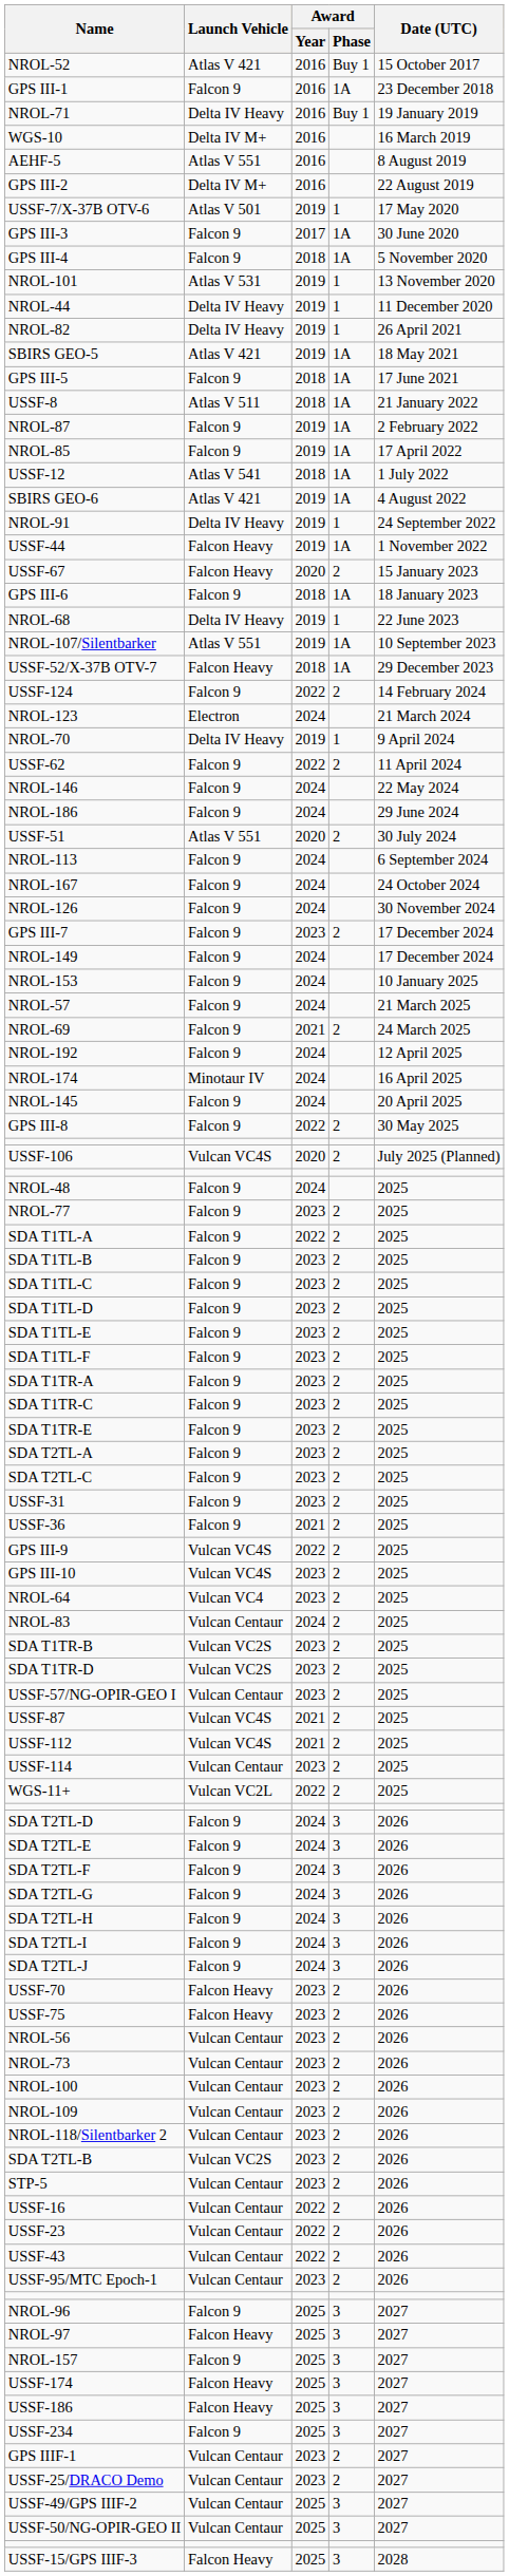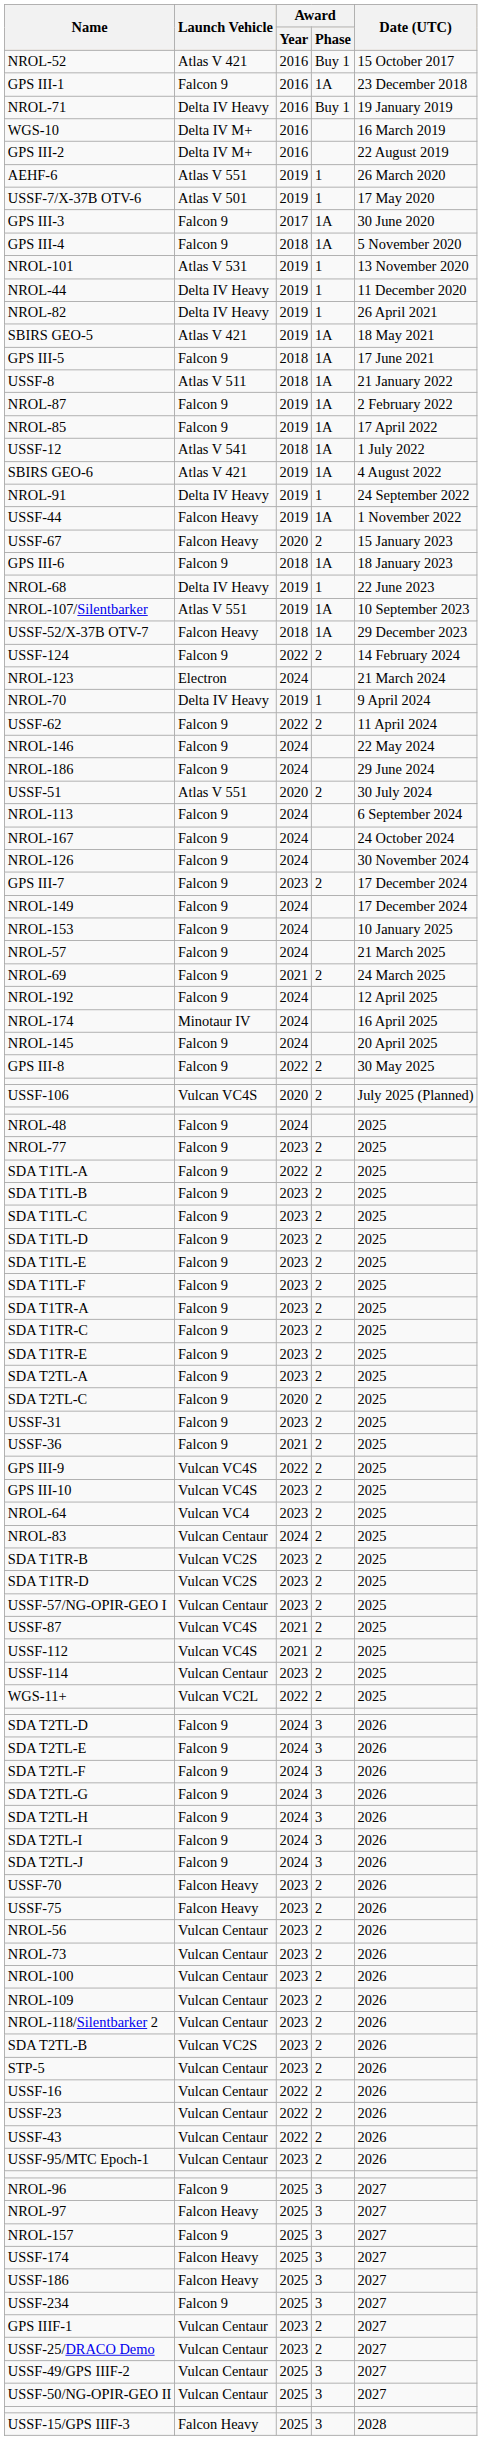 <table class="wikitable sortable">
 <tr style="background:#ffdead;">
 <th rowspan="2">Name</th>
 <th rowspan="2">Launch Vehicle</th>
 <th colspan="2">Award</th>
 <th rowspan="2" data-sort-type=date>Date (UTC)</th>
 </tr>
 <tr>
 <th>Year</th>
 <th>Phase</th>
 </tr>
 <tr>
 <td>NROL-52</td>
 <td>Atlas V 421</td>
 <td>2016</td>
 <td>Buy 1</td>
 <td>15 October 2017</td>
 </tr>
 <tr>
 <td>GPS III-1</td>
 <td>Falcon 9</td>
 <td>2016</td>
 <td>1A</td>
 <td>23 December 2018</td>
 </tr>
 <tr>
 <td>NROL-71</td>
 <td>Delta IV Heavy</td>
 <td>2016</td>
 <td>Buy 1</td>
 <td>19 January 2019</td>
 </tr>
 <tr>
 <td>WGS-10</td>
 <td>Delta IV M+</td>
 <td>2016</td>
 <td></td>
 <td>16 March 2019</td>
 </tr>
 <tr>
-<td>AEHF-5</td>
-<td>Atlas V 551</td>
-<td>2016</td>
-<td></td>
-<td>8 August 2019</td>
-</tr>
-<tr>
 <td>GPS III-2</td>
 <td>Delta IV M+</td>
 <td>2016</td>
 <td></td>
 <td>22 August 2019</td>
+</tr>
+<tr>
+<td>AEHF-6</td>
+<td>Atlas V 551</td>
+<td>2019</td>
+<td>1</td>
+<td>26 March 2020</td>
 </tr>
 <tr>
 <td>USSF-7/X-37B OTV-6</td>
 <td>Atlas V 501</td>
 <td>2019</td>
 <td>1</td>
 <td>17 May 2020</td>
 </tr>
 <tr>
 <td>GPS III-3</td>
 <td>Falcon 9</td>
 <td>2017</td>
 <td>1A</td>
 <td>30 June 2020</td>
 </tr>
 <tr>
 <td>GPS III-4</td>
 <td>Falcon 9</td>
 <td>2018</td>
 <td>1A</td>
 <td>5 November 2020</td>
 </tr>
 <tr>
 <td>NROL-101</td>
 <td>Atlas V 531</td>
 <td>2019</td>
 <td>1</td>
 <td>13 November 2020</td>
 </tr>
 <tr>
 <td>NROL-44</td>
 <td>Delta IV Heavy</td>
 <td>2019</td>
 <td>1</td>
 <td>11 December 2020</td>
 </tr>
 <tr>
 <td>NROL-82</td>
 <td>Delta IV Heavy</td>
 <td>2019</td>
 <td>1</td>
 <td>26 April 2021</td>
 </tr>
 <tr>
 <td>SBIRS GEO-5</td>
 <td>Atlas V 421</td>
 <td>2019</td>
 <td>1A</td>
 <td>18 May 2021</td>
 </tr>
 <tr>
 <td>GPS III-5</td>
 <td>Falcon 9</td>
 <td>2018</td>
 <td>1A</td>
 <td>17 June 2021</td>
 </tr>
 <tr>
 <td>USSF-8</td>
 <td>Atlas V 511</td>
 <td>2018</td>
 <td>1A</td>
 <td>21 January 2022</td>
 </tr>
 <tr>
 <td>NROL-87</td>
 <td>Falcon 9</td>
 <td>2019</td>
 <td>1A</td>
 <td>2 February 2022</td>
 </tr>
 <tr>
 <td>NROL-85</td>
 <td>Falcon 9</td>
 <td>2019</td>
 <td>1A</td>
 <td>17 April 2022</td>
 </tr>
 <tr>
 <td>USSF-12</td>
 <td>Atlas V 541</td>
 <td>2018</td>
 <td>1A</td>
 <td>1 July 2022</td>
 </tr>
 <tr>
 <td>SBIRS GEO-6</td>
 <td>Atlas V 421</td>
 <td>2019</td>
 <td>1A</td>
 <td>4 August 2022</td>
 </tr>
 <tr>
 <td>NROL-91</td>
 <td>Delta IV Heavy</td>
 <td>2019</td>
 <td>1</td>
 <td>24 September 2022</td>
 </tr>
 <tr>
 <td>USSF-44</td>
 <td>Falcon Heavy</td>
 <td>2019</td>
 <td>1A</td>
 <td>1 November 2022</td>
 </tr>
 <tr>
 <td>USSF-67</td>
 <td>Falcon Heavy</td>
 <td>2020</td>
 <td>2</td>
 <td>15 January 2023</td>
 </tr>
 <tr>
 <td>GPS III-6</td>
 <td>Falcon 9</td>
 <td>2018</td>
 <td>1A</td>
 <td>18 January 2023</td>
 </tr>
 <tr>
 <td>NROL-68</td>
 <td>Delta IV Heavy</td>
 <td>2019</td>
 <td>1</td>
 <td>22 June 2023</td>
 </tr>
 <tr>
 <td>NROL-107/<a href='#'>Silentbarker</a></td>
 <td>Atlas V 551</td>
 <td>2019</td>
 <td>1A</td>
 <td>10 September 2023</td>
 </tr>
 <tr>
 <td>USSF-52/X-37B OTV-7</td>
 <td>Falcon Heavy</td>
 <td>2018</td>
 <td>1A</td>
 <td>29 December 2023</td>
 </tr>
 <tr>
 <td>USSF-124</td>
 <td>Falcon 9</td>
 <td>2022</td>
 <td>2</td>
 <td>14 February 2024</td>
 </tr>
 <tr>
 <td>NROL-123</td>
 <td>Electron</td>
 <td>2024</td>
 <td></td>
 <td>21 March 2024</td>
 </tr>
 <tr>
 <td>NROL-70</td>
 <td>Delta IV Heavy</td>
 <td>2019</td>
 <td>1</td>
 <td>9 April 2024</td>
 </tr>
 <tr>
 <td>USSF-62</td>
 <td>Falcon 9</td>
 <td>2022</td>
 <td>2</td>
 <td>11 April 2024</td>
 </tr>
 <tr>
 <td>NROL-146</td>
 <td>Falcon 9</td>
 <td>2024</td>
 <td></td>
 <td>22 May 2024</td>
 </tr>
 <tr>
 <td>NROL-186</td>
 <td>Falcon 9</td>
 <td>2024</td>
 <td></td>
 <td>29 June 2024</td>
 </tr>
 <tr>
 <td>USSF-51</td>
 <td>Atlas V 551</td>
 <td>2020</td>
 <td>2</td>
 <td>30 July 2024</td>
 </tr>
 <tr>
 <td>NROL-113</td>
 <td>Falcon 9</td>
 <td>2024</td>
 <td></td>
 <td>6 September 2024</td>
 </tr>
 <tr>
 <td>NROL-167</td>
 <td>Falcon 9</td>
 <td>2024</td>
 <td></td>
 <td>24 October 2024</td>
 </tr>
 <tr>
 <td>NROL-126</td>
 <td>Falcon 9</td>
 <td>2024</td>
 <td></td>
 <td>30 November 2024</td>
 </tr>
 <tr>
 <td>GPS III-7</td>
 <td>Falcon 9</td>
 <td>2023</td>
 <td>2</td>
 <td>17 December 2024</td>
 </tr>
 <tr>
 <td>NROL-149</td>
 <td>Falcon 9</td>
 <td>2024</td>
 <td></td>
 <td>17 December 2024</td>
 </tr>
 <tr>
 <td>NROL-153</td>
 <td>Falcon 9</td>
 <td>2024</td>
 <td></td>
 <td>10 January 2025</td>
 </tr>
 <tr>
 <td>NROL-57</td>
 <td>Falcon 9</td>
 <td>2024</td>
 <td></td>
 <td>21 March 2025</td>
 </tr>
 <tr>
 <td>NROL-69</td>
 <td>Falcon 9</td>
 <td>2021</td>
 <td>2</td>
 <td>24 March 2025</td>
 </tr>
 <tr>
 <td>NROL-192</td>
 <td>Falcon 9</td>
 <td>2024</td>
 <td></td>
 <td>12 April 2025</td>
 </tr>
 <tr>
 <td>NROL-174</td>
 <td>Minotaur IV</td>
 <td>2024</td>
 <td></td>
 <td>16 April 2025</td>
 </tr>
 <tr>
 <td>NROL-145</td>
 <td>Falcon 9</td>
 <td>2024</td>
 <td></td>
 <td>20 April 2025</td>
 </tr>
 <tr>
 <td>GPS III-8</td>
 <td>Falcon 9</td>
 <td>2022</td>
 <td>2</td>
 <td>30 May 2025</td>
 </tr>
 <tr>
 <td></td>
 <td></td>
 <td></td>
 <td></td>
 <td></td>
 </tr>
 <tr>
 <td>USSF-106</td>
 <td>Vulcan VC4S</td>
 <td>2020</td>
 <td>2</td>
 <td>July 2025 (Planned)</td>
 </tr>
 <tr>
 <td></td>
 <td></td>
 <td></td>
 <td></td>
 <td></td>
 </tr>
 <tr>
 <td>NROL-48</td>
 <td>Falcon 9</td>
 <td>2024</td>
 <td></td>
 <td>2025</td>
 </tr>
 <tr>
 <td>NROL-77</td>
 <td>Falcon 9</td>
 <td>2023</td>
 <td>2</td>
 <td>2025</td>
 </tr>
 <tr>
 <td>SDA T1TL-A</td>
 <td>Falcon 9</td>
 <td>2022</td>
 <td>2</td>
 <td>2025</td>
 </tr>
 <tr>
 <td>SDA T1TL-B</td>
 <td>Falcon 9</td>
 <td>2023</td>
 <td>2</td>
 <td>2025</td>
 </tr>
 <tr>
 <td>SDA T1TL-C</td>
 <td>Falcon 9</td>
 <td>2023</td>
 <td>2</td>
 <td>2025</td>
 </tr>
 <tr>
 <td>SDA T1TL-D</td>
 <td>Falcon 9</td>
 <td>2023</td>
 <td>2</td>
 <td>2025</td>
 </tr>
 <tr>
 <td>SDA T1TL-E</td>
 <td>Falcon 9</td>
 <td>2023</td>
 <td>2</td>
 <td>2025</td>
 </tr>
 <tr>
 <td>SDA T1TL-F</td>
 <td>Falcon 9</td>
 <td>2023</td>
 <td>2</td>
 <td>2025</td>
 </tr>
 <tr>
 <td>SDA T1TR-A</td>
 <td>Falcon 9</td>
 <td>2023</td>
 <td>2</td>
 <td>2025</td>
 </tr>
 <tr>
 <td>SDA T1TR-C</td>
 <td>Falcon 9</td>
 <td>2023</td>
 <td>2</td>
 <td>2025</td>
 </tr>
 <tr>
 <td>SDA T1TR-E</td>
 <td>Falcon 9</td>
 <td>2023</td>
 <td>2</td>
 <td>2025</td>
 </tr>
 <tr>
 <td>SDA T2TL-A</td>
 <td>Falcon 9</td>
 <td>2023</td>
 <td>2</td>
 <td>2025</td>
 </tr>
 <tr>
 <td>SDA T2TL-C</td>
 <td>Falcon 9</td>
-<td>2023</td>
+<td>2020</td>
 <td>2</td>
 <td>2025</td>
 </tr>
 <tr>
 <td>USSF-31</td>
 <td>Falcon 9</td>
 <td>2023</td>
 <td>2</td>
 <td>2025</td>
 </tr>
 <tr>
 <td>USSF-36</td>
 <td>Falcon 9</td>
 <td>2021</td>
 <td>2</td>
 <td>2025</td>
 </tr>
 <tr>
 <td>GPS III-9</td>
 <td>Vulcan VC4S</td>
 <td>2022</td>
 <td>2</td>
 <td>2025</td>
 </tr>
 <tr>
 <td>GPS III-10</td>
 <td>Vulcan VC4S</td>
 <td>2023</td>
 <td>2</td>
 <td>2025</td>
 </tr>
 <tr>
 <td>NROL-64</td>
 <td>Vulcan VC4</td>
 <td>2023</td>
 <td>2</td>
 <td>2025</td>
 </tr>
 <tr>
 <td>NROL-83</td>
 <td>Vulcan Centaur</td>
 <td>2024</td>
 <td>2</td>
 <td>2025</td>
 </tr>
 <tr>
 <td>SDA T1TR-B</td>
 <td>Vulcan VC2S</td>
 <td>2023</td>
 <td>2</td>
 <td>2025</td>
 </tr>
 <tr>
 <td>SDA T1TR-D</td>
 <td>Vulcan VC2S</td>
 <td>2023</td>
 <td>2</td>
 <td>2025</td>
 </tr>
 <tr>
 <td>USSF-57/NG-OPIR-GEO I</td>
 <td>Vulcan Centaur</td>
 <td>2023</td>
 <td>2</td>
 <td>2025</td>
 </tr>
 <tr>
 <td>USSF-87</td>
 <td>Vulcan VC4S</td>
 <td>2021</td>
 <td>2</td>
 <td>2025</td>
 </tr>
 <tr>
 <td>USSF-112</td>
 <td>Vulcan VC4S</td>
 <td>2021</td>
 <td>2</td>
 <td>2025</td>
 </tr>
 <tr>
 <td>USSF-114</td>
 <td>Vulcan Centaur</td>
 <td>2023</td>
 <td>2</td>
 <td>2025</td>
 </tr>
 <tr>
 <td>WGS-11+</td>
 <td>Vulcan VC2L</td>
 <td>2022</td>
 <td>2</td>
 <td>2025</td>
 </tr>
 <tr>
 <td></td>
 <td></td>
 <td></td>
 <td></td>
 <td></td>
 </tr>
 <tr>
 <td>SDA T2TL-D</td>
 <td>Falcon 9</td>
 <td>2024</td>
 <td>3</td>
 <td>2026</td>
 </tr>
 <tr>
 <td>SDA T2TL-E</td>
 <td>Falcon 9</td>
 <td>2024</td>
 <td>3</td>
 <td>2026</td>
 </tr>
 <tr>
 <td>SDA T2TL-F</td>
 <td>Falcon 9</td>
 <td>2024</td>
 <td>3</td>
 <td>2026</td>
 </tr>
 <tr>
 <td>SDA T2TL-G</td>
 <td>Falcon 9</td>
 <td>2024</td>
 <td>3</td>
 <td>2026</td>
 </tr>
 <tr>
 <td>SDA T2TL-H</td>
 <td>Falcon 9</td>
 <td>2024</td>
 <td>3</td>
 <td>2026</td>
 </tr>
 <tr>
 <td>SDA T2TL-I</td>
 <td>Falcon 9</td>
 <td>2024</td>
 <td>3</td>
 <td>2026</td>
 </tr>
 <tr>
 <td>SDA T2TL-J</td>
 <td>Falcon 9</td>
 <td>2024</td>
 <td>3</td>
 <td>2026</td>
 </tr>
 <tr>
 <td>USSF-70</td>
 <td>Falcon Heavy</td>
 <td>2023</td>
 <td>2</td>
 <td>2026</td>
 </tr>
 <tr>
 <td>USSF-75</td>
 <td>Falcon Heavy</td>
 <td>2023</td>
 <td>2</td>
 <td>2026</td>
 </tr>
 <tr>
 <td>NROL-56</td>
 <td>Vulcan Centaur</td>
 <td>2023</td>
 <td>2</td>
 <td>2026</td>
 </tr>
 <tr>
 <td>NROL-73</td>
 <td>Vulcan Centaur</td>
 <td>2023</td>
 <td>2</td>
 <td>2026</td>
 </tr>
 <tr>
 <td>NROL-100</td>
 <td>Vulcan Centaur</td>
 <td>2023</td>
 <td>2</td>
 <td>2026</td>
 </tr>
 <tr>
 <td>NROL-109</td>
 <td>Vulcan Centaur</td>
 <td>2023</td>
 <td>2</td>
 <td>2026</td>
 </tr>
 <tr>
 <td>NROL-118/<a href='#'>Silentbarker</a> 2</td>
 <td>Vulcan Centaur</td>
 <td>2023</td>
 <td>2</td>
 <td>2026</td>
 </tr>
 <tr>
 <td>SDA T2TL-B</td>
 <td>Vulcan VC2S</td>
 <td>2023</td>
 <td>2</td>
 <td>2026</td>
 </tr>
 <tr>
 <td>STP-5</td>
 <td>Vulcan Centaur</td>
 <td>2023</td>
 <td>2</td>
 <td>2026</td>
 </tr>
 <tr>
 <td>USSF-16</td>
 <td>Vulcan Centaur</td>
 <td>2022</td>
 <td>2</td>
 <td>2026</td>
 </tr>
 <tr>
 <td>USSF-23</td>
 <td>Vulcan Centaur</td>
 <td>2022</td>
 <td>2</td>
 <td>2026</td>
 </tr>
 <tr>
 <td>USSF-43</td>
 <td>Vulcan Centaur</td>
 <td>2022</td>
 <td>2</td>
 <td>2026</td>
 </tr>
 <tr>
 <td>USSF-95/MTC Epoch-1</td>
 <td>Vulcan Centaur</td>
 <td>2023</td>
 <td>2</td>
 <td>2026</td>
 </tr>
 <tr>
 <td></td>
 <td></td>
 <td></td>
 <td></td>
 <td></td>
 </tr>
 <tr>
 <td>NROL-96</td>
 <td>Falcon 9</td>
 <td>2025</td>
 <td>3</td>
 <td>2027</td>
 </tr>
 <tr>
 <td>NROL-97</td>
 <td>Falcon Heavy</td>
 <td>2025</td>
 <td>3</td>
 <td>2027</td>
 </tr>
 <tr>
 <td>NROL-157</td>
 <td>Falcon 9</td>
 <td>2025</td>
 <td>3</td>
 <td>2027</td>
 </tr>
 <tr>
 <td>USSF-174</td>
 <td>Falcon Heavy</td>
 <td>2025</td>
 <td>3</td>
 <td>2027</td>
 </tr>
 <tr>
 <td>USSF-186</td>
 <td>Falcon Heavy</td>
 <td>2025</td>
 <td>3</td>
 <td>2027</td>
 </tr>
 <tr>
 <td>USSF-234</td>
 <td>Falcon 9</td>
 <td>2025</td>
 <td>3</td>
 <td>2027</td>
 </tr>
 <tr>
 <td>GPS IIIF-1</td>
 <td>Vulcan Centaur</td>
 <td>2023</td>
 <td>2</td>
 <td>2027</td>
 </tr>
 <tr>
 <td>USSF-25/<a href='#'>DRACO Demo</a></td>
 <td>Vulcan Centaur</td>
 <td>2023</td>
 <td>2</td>
 <td>2027</td>
 </tr>
 <tr>
 <td>USSF-49/GPS IIIF-2</td>
 <td>Vulcan Centaur</td>
 <td>2025</td>
 <td>3</td>
 <td>2027</td>
 </tr>
 <tr>
 <td>USSF-50/NG-OPIR-GEO II</td>
 <td>Vulcan Centaur</td>
 <td>2025</td>
 <td>3</td>
 <td>2027</td>
 </tr>
 <tr>
 <td></td>
 <td></td>
 <td></td>
 <td></td>
 <td></td>
 </tr>
 <tr>
 <td>USSF-15/GPS IIIF-3</td>
 <td>Falcon Heavy</td>
 <td>2025</td>
 <td>3</td>
 <td>2028</td>
 </tr>
 </table>
